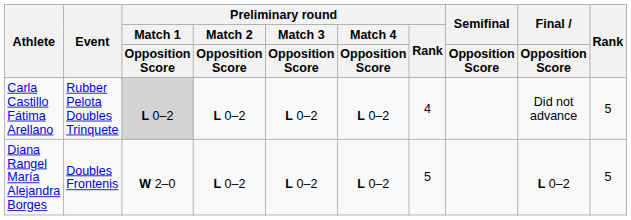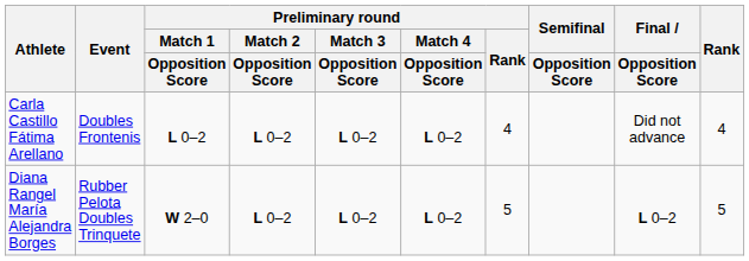 <table class="wikitable" border="1" style="font-size:90%">
 <tr>
 <th rowspan=3>Athlete</th>
 <th rowspan=3>Event</th>
 <th colspan=5>Preliminary round</th>
 <th rowspan=2>Semifinal</th>
 <th rowspan=2>Final / </th>
 <th rowspan=3>Rank</th>
 </tr>
 <tr>
 <th>Match 1</th>
 <th>Match 2</th>
 <th>Match 3</th>
 <th>Match 4</th>
 <th rowspan=2>Rank</th>
 </tr>
 <tr>
 <th>Opposition<br>Score</th>
 <th>Opposition<br>Score</th>
 <th>Opposition<br>Score</th>
 <th>Opposition<br>Score</th>
 <th>Opposition<br>Score</th>
 <th>Opposition<br>Score</th>
 </tr>
 <tr align=center>
 <td align=left><a href='#'>Carla Castillo</a><br><a href='#'>Fátima Arellano</a></td>
-<td align=left><a href='#'>Rubber Pelota Doubles Trinquete</a></td>
-<td style="background: lightgrey;"><br><strong>L</strong> 0–2</td>
+<td align=left><a href='#'>Doubles Frontenis</a></td>
+<td><br><strong>L</strong> 0–2</td>
 <td><br><strong>L</strong> 0–2</td>
 <td><br><strong>L</strong> 0–2</td>
 <td><br><strong>L</strong> 0–2</td>
 <td>4</td>
 <td></td>
 <td>Did not advance</td>
-<td>5</td>
+<td>4</td>
 </tr>
 <tr align=center>
 <td align=left><a href='#'>Diana Rangel</a><br><a href='#'>María Alejandra Borges</a></td>
-<td align=left><a href='#'>Doubles Frontenis</a></td>
+<td align=left><a href='#'>Rubber Pelota Doubles Trinquete</a></td>
 <td><br><strong>W</strong> 2–0</td>
 <td><br><strong>L</strong> 0–2</td>
 <td><br><strong>L</strong> 0–2</td>
 <td><br><strong>L</strong> 0–2</td>
 <td>5</td>
 <td></td>
 <td><br><strong>L</strong> 0–2</td>
 <td>5</td>
 </tr>
 </table>
